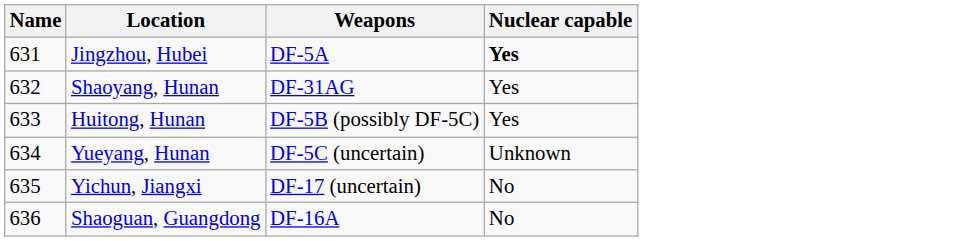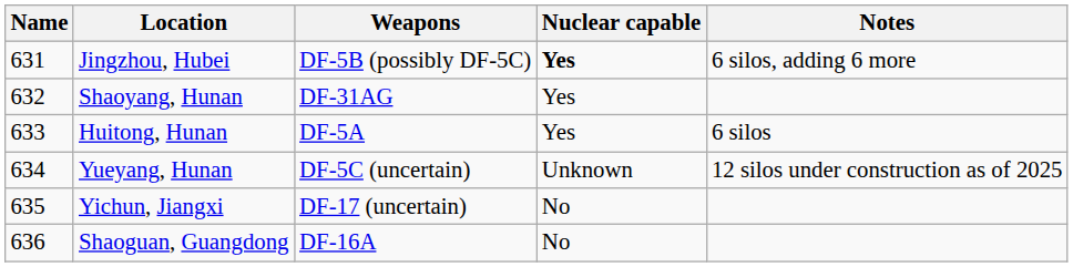 <table class="wikitable">
 <tr>
 <th>Name</th>
 <th>Location</th>
 <th>Weapons</th>
 <th>Nuclear capable</th>
+<th>Notes</th>
 </tr>
 <tr>
 <td>631</td>
 <td><a href='#'>Jingzhou</a>, <a href='#'>Hubei</a></td>
-<td><a href='#'>DF-5A</a></td>
+<td><a href='#'>DF-5B</a> (possibly DF-5C)</td>
 <td><strong>Yes</strong></td>
+<td>6 silos, adding 6 more</td>
 </tr>
 <tr>
 <td>632</td>
 <td><a href='#'>Shaoyang</a>, <a href='#'>Hunan</a></td>
 <td><a href='#'>DF-31AG</a></td>
 <td>Yes</td>
+<td></td>
 </tr>
 <tr>
 <td>633</td>
 <td><a href='#'>Huitong</a>, <a href='#'>Hunan</a></td>
-<td><a href='#'>DF-5B</a> (possibly DF-5C)</td>
+<td><a href='#'>DF-5A</a></td>
 <td>Yes</td>
+<td>6 silos</td>
 </tr>
 <tr>
 <td>634</td>
 <td><a href='#'>Yueyang</a>, <a href='#'>Hunan</a></td>
 <td><a href='#'>DF-5C</a> (uncertain)</td>
 <td>Unknown</td>
+<td>12 silos under construction as of 2025</td>
 </tr>
 <tr>
 <td>635</td>
 <td><a href='#'>Yichun</a>, <a href='#'>Jiangxi</a></td>
 <td><a href='#'>DF-17</a> (uncertain)</td>
 <td>No</td>
+<td></td>
 </tr>
 <tr>
 <td>636</td>
 <td><a href='#'>Shaoguan</a>, <a href='#'>Guangdong</a></td>
 <td><a href='#'>DF-16A</a></td>
 <td>No</td>
+<td></td>
 </tr>
 </table>
